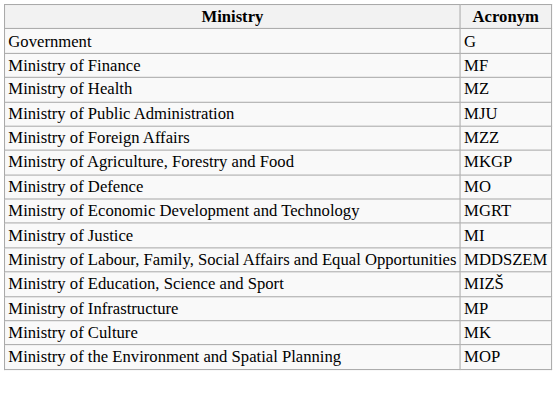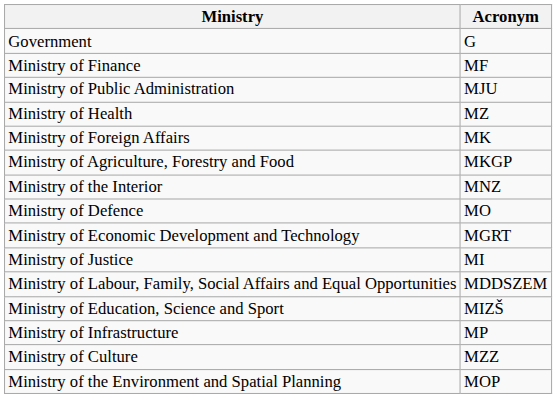 <table class="wikitable" style="line-height:16px;">
 <tr>
 <th>Ministry</th>
 <th>Acronym</th>
 </tr>
 <tr>
 <td>Government</td>
 <td>G</td>
 </tr>
 <tr>
 <td>Ministry of Finance</td>
 <td>MF</td>
 </tr>
 <tr>
+<td>Ministry of Public Administration</td>
+<td>MJU</td>
+</tr>
+<tr>
 <td>Ministry of Health</td>
 <td>MZ</td>
 </tr>
 <tr>
-<td>Ministry of Public Administration</td>
-<td>MJU</td>
-</tr>
-<tr>
 <td>Ministry of Foreign Affairs</td>
-<td>MZZ</td>
+<td>MK</td>
 </tr>
 <tr>
 <td>Ministry of Agriculture, Forestry and Food</td>
 <td>MKGP</td>
+</tr>
+<tr>
+<td>Ministry of the Interior</td>
+<td>MNZ</td>
 </tr>
 <tr>
 <td>Ministry of Defence</td>
 <td>MO</td>
 </tr>
 <tr>
 <td>Ministry of Economic Development and Technology</td>
 <td>MGRT</td>
 </tr>
 <tr>
 <td>Ministry of Justice</td>
 <td>MI</td>
 </tr>
 <tr>
 <td>Ministry of Labour, Family, Social Affairs and Equal Opportunities</td>
 <td>MDDSZEM</td>
 </tr>
 <tr>
 <td>Ministry of Education, Science and Sport</td>
 <td>MIZŠ</td>
 </tr>
 <tr>
 <td>Ministry of Infrastructure</td>
 <td>MP</td>
 </tr>
 <tr>
 <td>Ministry of Culture</td>
-<td>MK</td>
+<td>MZZ</td>
 </tr>
 <tr>
 <td>Ministry of the Environment and Spatial Planning</td>
 <td>MOP</td>
 </tr>
 </table>
